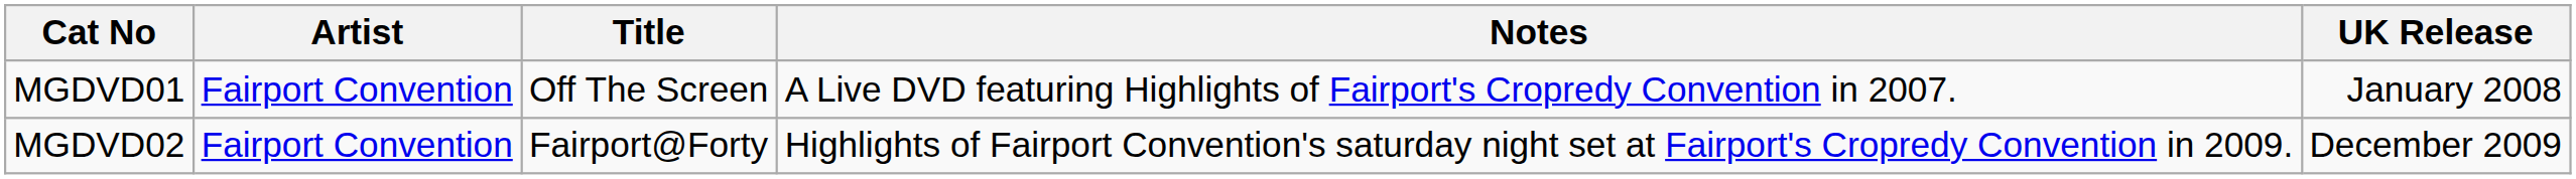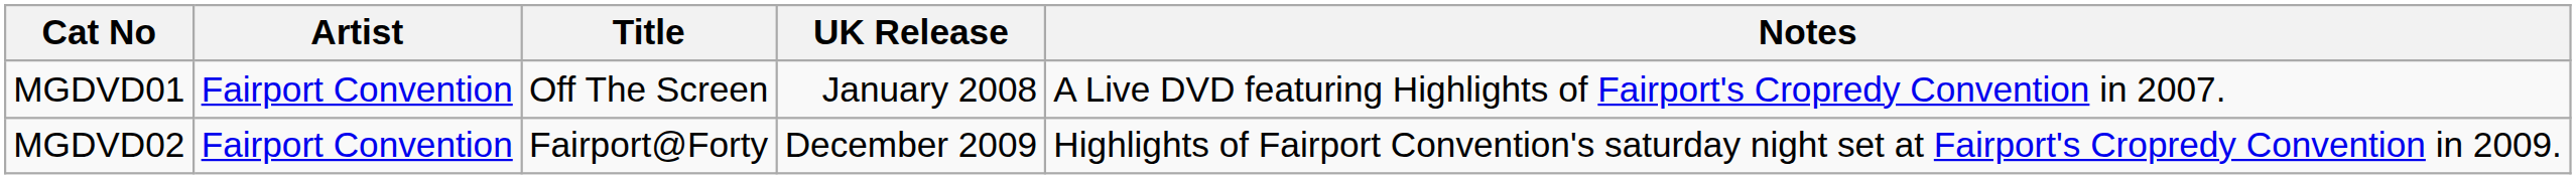 <table class="wikitable">
 <tr>
 <th>Cat No</th>
 <th>Artist</th>
 <th>Title</th>
+<th>UK Release</th>
 <th>Notes</th>
-<th>UK Release</th>
 </tr>
 <tr>
 <td>MGDVD01</td>
 <td><a href='#'>Fairport Convention</a></td>
 <td>Off The Screen</td>
+<td align="right">January 2008</td>
 <td>A Live DVD featuring Highlights of <a href='#'>Fairport's Cropredy Convention</a> in 2007.</td>
-<td align="right">January 2008</td>
 </tr>
 <tr>
 <td>MGDVD02</td>
 <td><a href='#'>Fairport Convention</a></td>
 <td>Fairport@Forty</td>
+<td align="right">December 2009</td>
 <td>Highlights of Fairport Convention's saturday night set at <a href='#'>Fairport's Cropredy Convention</a> in 2009.</td>
-<td align="right">December 2009</td>
 </tr>
 </table>
